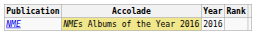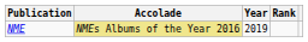 <table class="wikitable">
 <tr>
 <th>Publication</th>
 <th>Accolade</th>
 <th>Year</th>
 <th>Rank</th>
 <th></th>
 </tr>
 <tr>
 <td><em><a href='#'>NME</a></em></td>
 <td style="background: khaki;"><em>NME</em>s Albums of the Year 2016</td>
-<td>2016</td>
+<td>2019</td>
 <td></td>
 <td></td>
 </tr>
 </table>
